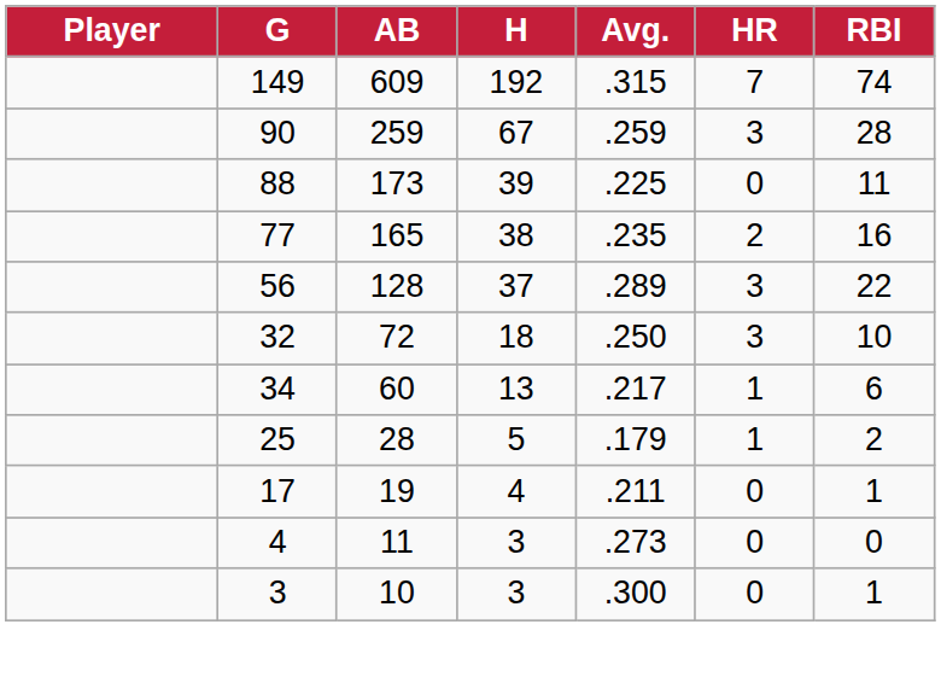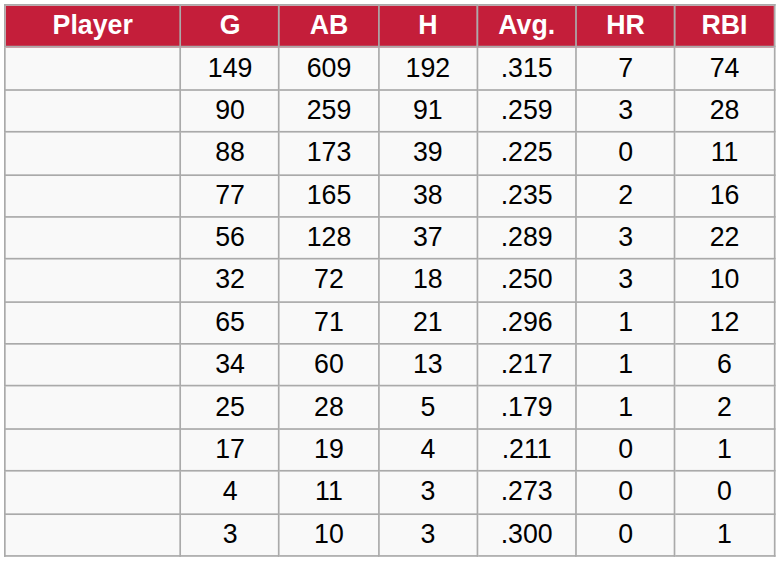 <table class="wikitable sortable">
 <tr>
 <th style="background:#c41e3a;color:white;" width="16%">Player</th>
 <th style="background:#c41e3a;color:white;" width="9%">G</th>
 <th style="background:#c41e3a;color:white;" width="9%">AB</th>
 <th style="background:#c41e3a;color:white;" width="9%">H</th>
 <th style="background:#c41e3a;color:white;" width="9%">Avg.</th>
 <th style="background:#c41e3a;color:white;" width="9%">HR</th>
 <th style="background:#c41e3a;color:white;" width="9%">RBI</th>
 </tr>
 <tr align="center">
 <td></td>
 <td>149</td>
 <td>609</td>
 <td>192</td>
 <td>.315</td>
 <td>7</td>
 <td>74</td>
 </tr>
 <tr align="center">
 <td></td>
 <td>90</td>
 <td>259</td>
-<td>67</td>
+<td>91</td>
 <td>.259</td>
 <td>3</td>
 <td>28</td>
 </tr>
 <tr align="center">
 <td></td>
 <td>88</td>
 <td>173</td>
 <td>39</td>
 <td>.225</td>
 <td>0</td>
 <td>11</td>
 </tr>
 <tr align="center">
 <td></td>
 <td>77</td>
 <td>165</td>
 <td>38</td>
 <td>.235</td>
 <td>2</td>
 <td>16</td>
 </tr>
 <tr align="center">
 <td></td>
 <td>56</td>
 <td>128</td>
 <td>37</td>
 <td>.289</td>
 <td>3</td>
 <td>22</td>
 </tr>
 <tr align="center">
 <td></td>
 <td>32</td>
 <td>72</td>
 <td>18</td>
 <td>.250</td>
 <td>3</td>
 <td>10</td>
+</tr>
+<tr align="center">
+<td></td>
+<td>65</td>
+<td>71</td>
+<td>21</td>
+<td>.296</td>
+<td>1</td>
+<td>12</td>
 </tr>
 <tr align="center">
 <td></td>
 <td>34</td>
 <td>60</td>
 <td>13</td>
 <td>.217</td>
 <td>1</td>
 <td>6</td>
 </tr>
 <tr align="center">
 <td></td>
 <td>25</td>
 <td>28</td>
 <td>5</td>
 <td>.179</td>
 <td>1</td>
 <td>2</td>
 </tr>
 <tr align="center">
 <td></td>
 <td>17</td>
 <td>19</td>
 <td>4</td>
 <td>.211</td>
 <td>0</td>
 <td>1</td>
 </tr>
 <tr align="center">
 <td></td>
 <td>4</td>
 <td>11</td>
 <td>3</td>
 <td>.273</td>
 <td>0</td>
 <td>0</td>
 </tr>
 <tr align="center">
 <td></td>
 <td>3</td>
 <td>10</td>
 <td>3</td>
 <td>.300</td>
 <td>0</td>
 <td>1</td>
 </tr>
 </table>
